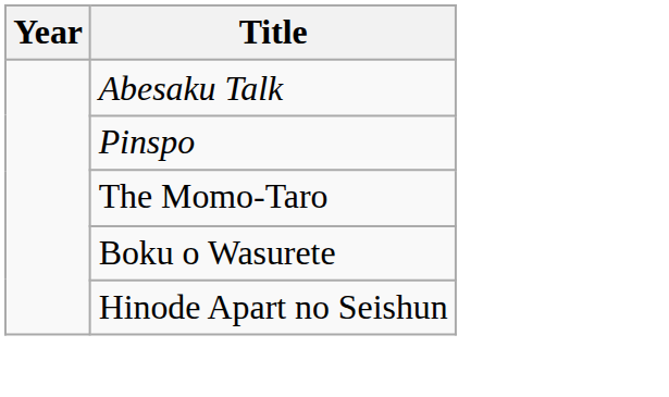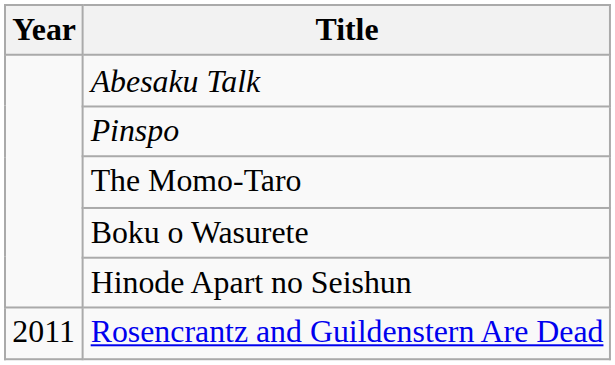 <table class="wikitable">
 <tr>
 <th>Year</th>
 <th>Title</th>
 </tr>
 <tr>
 <td rowspan="5"></td>
 <td><em>Abesaku Talk</em></td>
 </tr>
 <tr>
 <td><em>Pinspo<strong></td>
 </tr>
 <tr>
 <td></em>The Momo-Taro<em></td>
 </tr>
 <tr>
 <td></em>Boku o Wasurete<em></td>
 </tr>
 <tr>
 <td></em>Hinode Apart no Seishun<em></td>
 </tr>
+<tr>
+<td>2011</td>
+<td></em><a href='#'>Rosencrantz and Guildenstern Are Dead</a><em></td>
+</tr>
 </table>
